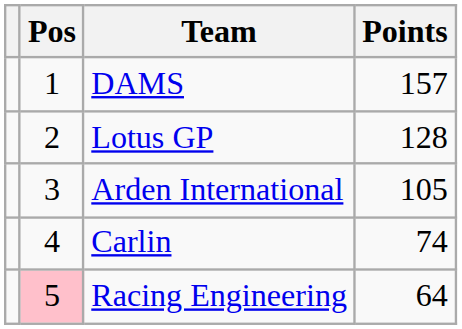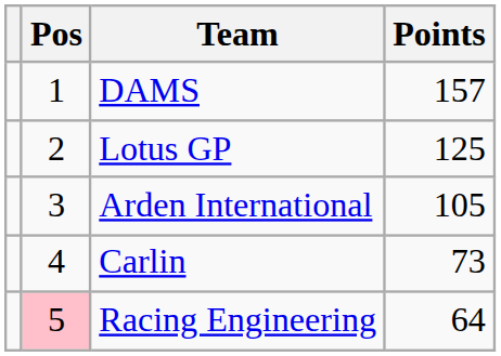 <table class="wikitable" style="font-size: 85%;">
 <tr>
 <th></th>
 <th>Pos</th>
 <th>Team</th>
 <th>Points</th>
 </tr>
 <tr>
 <td align="left"></td>
 <td align="center">1</td>
 <td> <a href='#'>DAMS</a></td>
 <td align="right">157</td>
 </tr>
 <tr>
 <td align="left"></td>
 <td align="center">2</td>
 <td> <a href='#'>Lotus GP</a></td>
-<td align="right">128</td>
+<td align="right">125</td>
 </tr>
 <tr>
 <td align="left"></td>
 <td align="center">3</td>
 <td> <a href='#'>Arden International</a></td>
 <td align="right">105</td>
 </tr>
 <tr>
 <td align="left"></td>
 <td align="center">4</td>
 <td> <a href='#'>Carlin</a></td>
-<td align="right">74</td>
+<td align="right">73</td>
 </tr>
 <tr>
 <td align="left"></td>
 <td align="center" style="background: pink;">5</td>
 <td> <a href='#'>Racing Engineering</a></td>
 <td align="right">64</td>
 </tr>
 </table>
